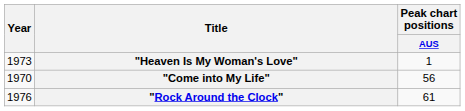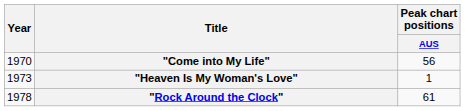 <table class="wikitable plainrowheaders" style="text-align:center;" border="1">
 <tr>
 <th scope="col" rowspan="2">Year</th>
 <th scope="col" rowspan="2" style="width:32em;">Title</th>
 <th scope="col" colspan="1">Peak chart<br>positions</th>
 </tr>
 <tr>
 <th scope="col" style="text-align:center;"><small><a href='#'>AUS</a></small><br></th>
 </tr>
 <tr>
+<td>1970</td>
+<th scope="row">"Come into My Life"</th>
+<td style="text-align:center;">56</td>
+</tr>
+<tr>
 <td>1973</td>
 <th scope="row">"Heaven Is My Woman's Love"</th>
 <td style="text-align:center;">1</td>
 </tr>
 <tr>
-<td>1970</td>
-<th scope="row">"Come into My Life"</th>
-<td style="text-align:center;">56</td>
-</tr>
-<tr>
-<td>1976</td>
+<td>1978</td>
 <th scope="row">"<a href='#'>Rock Around the Clock</a>"</th>
 <td style="text-align:center;">61</td>
 </tr>
 </table>
